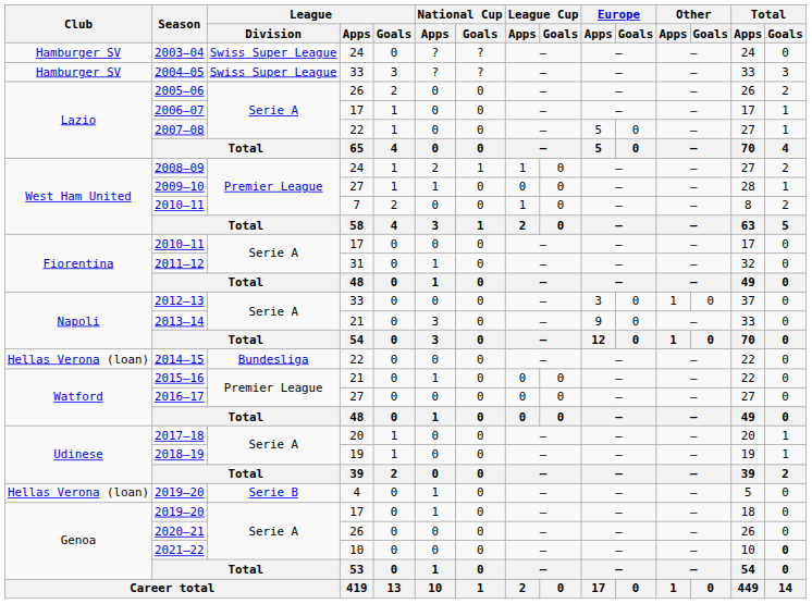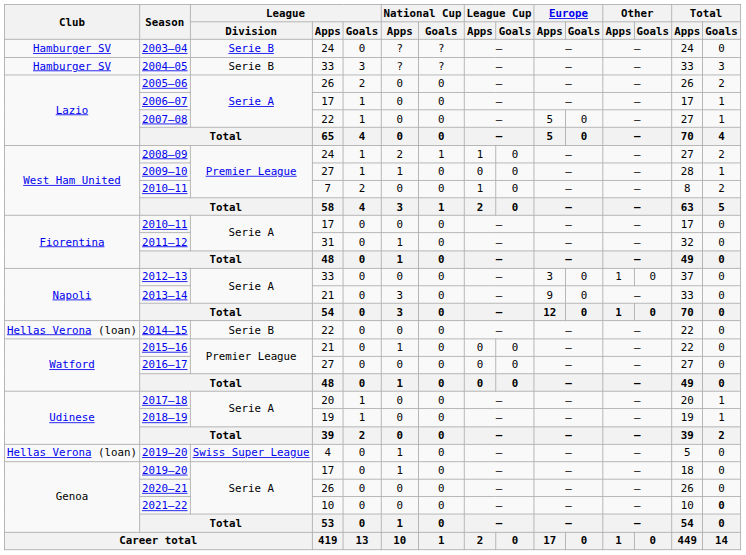 <table class="wikitable" style="text-align:center">
 <tr>
 <th rowspan="2">Club</th>
 <th rowspan="2">Season</th>
 <th colspan="3">League</th>
 <th colspan="2">National Cup</th>
 <th colspan="2">League Cup</th>
 <th colspan="2"><a href='#'>Europe</a></th>
 <th colspan="2">Other</th>
 <th colspan="2">Total</th>
 </tr>
 <tr>
 <th>Division</th>
 <th>Apps</th>
 <th>Goals</th>
 <th>Apps</th>
 <th>Goals</th>
 <th>Apps</th>
 <th>Goals</th>
 <th>Apps</th>
 <th>Goals</th>
 <th>Apps</th>
 <th>Goals</th>
 <th>Apps</th>
 <th>Goals</th>
 </tr>
 <tr>
 <td><a href='#'>Hamburger SV</a></td>
 <td><a href='#'>2003–04</a></td>
-<td><a href='#'>Swiss Super League</a></td>
+<td><a href='#'>Serie B</a></td>
 <td>24</td>
 <td>0</td>
 <td>?</td>
 <td>?</td>
 <td colspan="2">—</td>
 <td colspan="2">—</td>
 <td colspan="2">—</td>
 <td>24</td>
 <td>0</td>
 </tr>
 <tr>
 <td><a href='#'>Hamburger SV</a></td>
 <td><a href='#'>2004–05</a></td>
-<td><a href='#'>Swiss Super League</a></td>
+<td>Serie B</td>
 <td>33</td>
 <td>3</td>
 <td>?</td>
 <td>?</td>
 <td colspan="2">—</td>
 <td colspan="2">—</td>
 <td colspan="2">—</td>
 <td>33</td>
 <td>3</td>
 </tr>
 <tr>
 <td rowspan="4"><a href='#'>Lazio</a></td>
 <td><a href='#'>2005–06</a></td>
 <td rowspan="3"><a href='#'>Serie A</a></td>
 <td>26</td>
 <td>2</td>
 <td>0</td>
 <td>0</td>
 <td colspan="2">—</td>
 <td colspan="2">—</td>
 <td colspan="2">—</td>
 <td>26</td>
 <td>2</td>
 </tr>
 <tr>
 <td><a href='#'>2006–07</a></td>
 <td>17</td>
 <td>1</td>
 <td>0</td>
 <td>0</td>
 <td colspan="2">—</td>
 <td colspan="2">—</td>
 <td colspan="2">—</td>
 <td>17</td>
 <td>1</td>
 </tr>
 <tr>
 <td><a href='#'>2007–08</a></td>
 <td>22</td>
 <td>1</td>
 <td>0</td>
 <td>0</td>
 <td colspan="2">—</td>
 <td>5</td>
 <td>0</td>
 <td colspan="2">—</td>
 <td>27</td>
 <td>1</td>
 </tr>
 <tr>
 <th colspan="2">Total</th>
 <th>65</th>
 <th>4</th>
 <th>0</th>
 <th>0</th>
 <th colspan="2">—</th>
 <th>5</th>
 <th>0</th>
 <th colspan="2">—</th>
 <th>70</th>
 <th>4</th>
 </tr>
 <tr>
 <td rowspan="4"><a href='#'>West Ham United</a></td>
 <td><a href='#'>2008–09</a></td>
 <td rowspan="3"><a href='#'>Premier League</a></td>
 <td>24</td>
 <td>1</td>
 <td>2</td>
 <td>1</td>
 <td>1</td>
 <td>0</td>
 <td colspan="2">—</td>
 <td colspan="2">—</td>
 <td>27</td>
 <td>2</td>
 </tr>
 <tr>
 <td><a href='#'>2009–10</a></td>
 <td>27</td>
 <td>1</td>
 <td>1</td>
 <td>0</td>
 <td>0</td>
 <td>0</td>
 <td colspan="2">—</td>
 <td colspan="2">—</td>
 <td>28</td>
 <td>1</td>
 </tr>
 <tr>
 <td><a href='#'>2010–11</a></td>
 <td>7</td>
 <td>2</td>
 <td>0</td>
 <td>0</td>
 <td>1</td>
 <td>0</td>
 <td colspan="2">—</td>
 <td colspan="2">—</td>
 <td>8</td>
 <td>2</td>
 </tr>
 <tr>
 <th colspan="2">Total</th>
 <th>58</th>
 <th>4</th>
 <th>3</th>
 <th>1</th>
 <th>2</th>
 <th>0</th>
 <th colspan="2">—</th>
 <th colspan="2">—</th>
 <th>63</th>
 <th>5</th>
 </tr>
 <tr>
 <td rowspan="3"><a href='#'>Fiorentina</a></td>
 <td><a href='#'>2010–11</a></td>
 <td rowspan="2">Serie A</td>
 <td>17</td>
 <td>0</td>
 <td>0</td>
 <td>0</td>
 <td colspan="2">—</td>
 <td colspan="2">—</td>
 <td colspan="2">—</td>
 <td>17</td>
 <td>0</td>
 </tr>
 <tr>
 <td><a href='#'>2011–12</a></td>
 <td>31</td>
 <td>0</td>
 <td>1</td>
 <td>0</td>
 <td colspan="2">—</td>
 <td colspan="2">—</td>
 <td colspan="2">—</td>
 <td>32</td>
 <td>0</td>
 </tr>
 <tr>
 <th colspan="2">Total</th>
 <th>48</th>
 <th>0</th>
 <th>1</th>
 <th>0</th>
 <th colspan="2">—</th>
 <th colspan="2">—</th>
 <th colspan="2">—</th>
 <th>49</th>
 <th>0</th>
 </tr>
 <tr>
 <td rowspan="3"><a href='#'>Napoli</a></td>
 <td><a href='#'>2012–13</a></td>
 <td rowspan="2">Serie A</td>
 <td>33</td>
 <td>0</td>
 <td>0</td>
 <td>0</td>
 <td colspan="2">—</td>
 <td>3</td>
 <td>0</td>
 <td>1</td>
 <td>0</td>
 <td>37</td>
 <td>0</td>
 </tr>
 <tr>
 <td><a href='#'>2013–14</a></td>
 <td>21</td>
 <td>0</td>
 <td>3</td>
 <td>0</td>
 <td colspan="2">—</td>
 <td>9</td>
 <td>0</td>
 <td colspan="2">—</td>
 <td>33</td>
 <td>0</td>
 </tr>
 <tr>
 <th colspan="2">Total</th>
 <th>54</th>
 <th>0</th>
 <th>3</th>
 <th>0</th>
 <th colspan="2">—</th>
 <th>12</th>
 <th>0</th>
 <th>1</th>
 <th>0</th>
 <th>70</th>
 <th>0</th>
 </tr>
 <tr>
 <td><a href='#'>Hellas Verona</a> (loan)</td>
 <td><a href='#'>2014–15</a></td>
-<td><a href='#'>Bundesliga</a></td>
+<td>Serie B</td>
 <td>22</td>
 <td>0</td>
 <td>0</td>
 <td>0</td>
 <td colspan="2">—</td>
 <td colspan="2">—</td>
 <td colspan="2">—</td>
 <td>22</td>
 <td>0</td>
 </tr>
 <tr>
 <td rowspan="3"><a href='#'>Watford</a></td>
 <td><a href='#'>2015–16</a></td>
 <td rowspan="2">Premier League</td>
 <td>21</td>
 <td>0</td>
 <td>1</td>
 <td>0</td>
 <td>0</td>
 <td>0</td>
 <td colspan="2">—</td>
 <td colspan="2">—</td>
 <td>22</td>
 <td>0</td>
 </tr>
 <tr>
 <td><a href='#'>2016–17</a></td>
 <td>27</td>
 <td>0</td>
 <td>0</td>
 <td>0</td>
 <td>0</td>
 <td>0</td>
 <td colspan="2">—</td>
 <td colspan="2">—</td>
 <td>27</td>
 <td>0</td>
 </tr>
 <tr>
 <th colspan="2">Total</th>
 <th>48</th>
 <th>0</th>
 <th>1</th>
 <th>0</th>
 <th>0</th>
 <th>0</th>
 <th colspan="2">—</th>
 <th colspan="2">—</th>
 <th>49</th>
 <th>0</th>
 </tr>
 <tr>
 <td rowspan="3"><a href='#'>Udinese</a></td>
 <td><a href='#'>2017–18</a></td>
 <td rowspan="2">Serie A</td>
 <td>20</td>
 <td>1</td>
 <td>0</td>
 <td>0</td>
 <td colspan="2">—</td>
 <td colspan="2">—</td>
 <td colspan="2">—</td>
 <td>20</td>
 <td>1</td>
 </tr>
 <tr>
 <td><a href='#'>2018–19</a></td>
 <td>19</td>
 <td>1</td>
 <td>0</td>
 <td>0</td>
 <td colspan="2">—</td>
 <td colspan="2">—</td>
 <td colspan="2">—</td>
 <td>19</td>
 <td>1</td>
 </tr>
 <tr>
 <th colspan="2">Total</th>
 <th>39</th>
 <th>2</th>
 <th>0</th>
 <th>0</th>
 <th colspan="2">—</th>
 <th colspan="2">—</th>
 <th colspan="2">–</th>
 <th>39</th>
 <th>2</th>
 </tr>
 <tr>
 <td><a href='#'>Hellas Verona</a> (loan)</td>
 <td><a href='#'>2019–20</a></td>
-<td><a href='#'>Serie B</a></td>
+<td><a href='#'>Swiss Super League</a></td>
 <td>4</td>
 <td>0</td>
 <td>1</td>
 <td>0</td>
 <td colspan="2">—</td>
 <td colspan="2">—</td>
 <td colspan="2">—</td>
 <td>5</td>
 <td>0</td>
 </tr>
 <tr>
 <td rowspan="4">Genoa</td>
 <td><a href='#'>2019–20</a></td>
 <td rowspan="3">Serie A</td>
 <td>17</td>
 <td>0</td>
 <td>1</td>
 <td>0</td>
 <td colspan="2">—</td>
 <td colspan="2">—</td>
 <td colspan="2">—</td>
 <td>18</td>
 <td>0</td>
 </tr>
 <tr>
 <td><a href='#'>2020–21</a></td>
 <td>26</td>
 <td>0</td>
 <td>0</td>
 <td>0</td>
 <td colspan="2">—</td>
 <td colspan="2">—</td>
 <td colspan="2">—</td>
 <td>26</td>
 <td>0</td>
 </tr>
 <tr>
 <td><a href='#'>2021–22</a></td>
 <td>10</td>
 <td>0</td>
 <td>0</td>
 <td>0</td>
 <td colspan="2">—</td>
 <td colspan="2">—</td>
 <td colspan="2">—</td>
 <td>10</td>
 <td><strong>0</strong></td>
 </tr>
 <tr>
 <th colspan="2">Total</th>
 <th>53</th>
 <th>0</th>
 <th>1</th>
 <th>0</th>
 <th colspan="2">—</th>
 <th colspan="2">—</th>
 <th colspan="2">–</th>
 <th>54</th>
 <th>0</th>
 </tr>
 <tr>
 <th colspan="3">Career total</th>
 <th>419</th>
 <th>13</th>
 <th>10</th>
 <th>1</th>
 <th>2</th>
 <th>0</th>
 <th>17</th>
 <th>0</th>
 <th>1</th>
 <th>0</th>
 <th>449</th>
 <th>14</th>
 </tr>
 </table>
